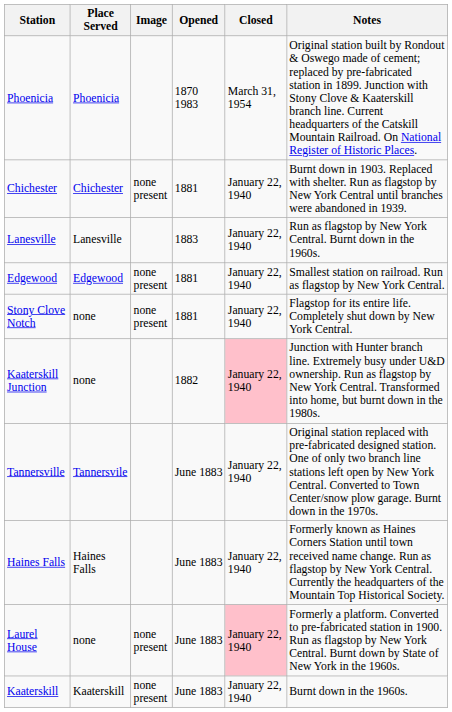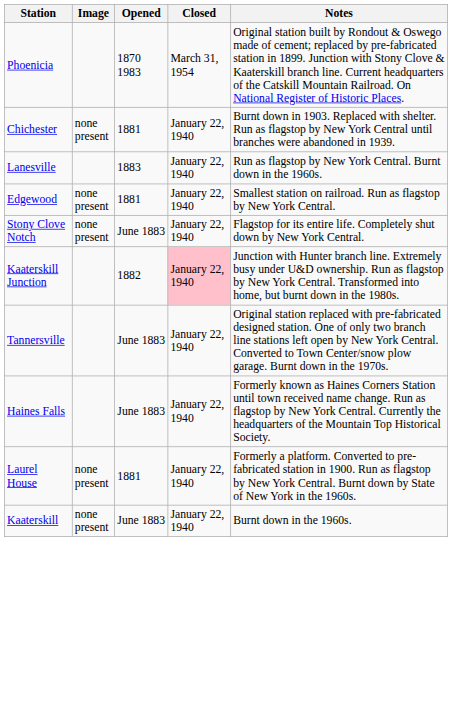 <table class="wikitable">
 <tr>
 <th>Station</th>
-<th>Place Served</th>
 <th>Image</th>
 <th>Opened</th>
 <th>Closed</th>
 <th>Notes</th>
 </tr>
 <tr>
-<td><a href='#'>Phoenicia</a></td>
 <td><a href='#'>Phoenicia</a></td>
 <td></td>
 <td>1870<br>1983</td>
 <td>March 31, 1954</td>
 <td>Original station built by Rondout & Oswego made of cement; replaced by pre-fabricated station in 1899. Junction with Stony Clove & Kaaterskill branch line. Current headquarters of the Catskill Mountain Railroad. On <a href='#'>National Register of Historic Places</a>.</td>
 </tr>
 <tr>
 <td><a href='#'>Chichester</a></td>
-<td><a href='#'>Chichester</a></td>
 <td>none present</td>
 <td>1881</td>
 <td>January 22, 1940</td>
 <td>Burnt down in 1903. Replaced with shelter. Run as flagstop by New York Central until branches were abandoned in 1939.</td>
 </tr>
 <tr>
 <td><a href='#'>Lanesville</a></td>
-<td>Lanesville</td>
 <td></td>
 <td>1883</td>
 <td>January 22, 1940</td>
 <td>Run as flagstop by New York Central. Burnt down in the 1960s.</td>
 </tr>
 <tr>
-<td><a href='#'>Edgewood</a></td>
 <td><a href='#'>Edgewood</a></td>
 <td>none present</td>
 <td>1881</td>
 <td>January 22, 1940</td>
 <td>Smallest station on railroad. Run as flagstop by New York Central.</td>
 </tr>
 <tr>
 <td><a href='#'>Stony Clove Notch</a></td>
-<td>none</td>
 <td>none present</td>
-<td>1881</td>
+<td>June 1883</td>
 <td>January 22, 1940</td>
 <td>Flagstop for its entire life. Completely shut down by New York Central.</td>
 </tr>
 <tr>
 <td><a href='#'>Kaaterskill Junction</a></td>
-<td>none</td>
 <td></td>
 <td>1882</td>
 <td style="background: pink;">January 22, 1940</td>
 <td>Junction with Hunter branch line. Extremely busy under U&D ownership. Run as flagstop by New York Central. Transformed into home, but burnt down in the 1980s.</td>
 </tr>
 <tr>
 <td><a href='#'>Tannersville</a></td>
-<td><a href='#'>Tannersvile</a></td>
 <td></td>
 <td>June 1883</td>
 <td>January 22, 1940</td>
 <td>Original station replaced with pre-fabricated designed station. One of only two branch line stations left open by New York Central. Converted to Town Center/snow plow garage. Burnt down in the 1970s.</td>
 </tr>
 <tr>
 <td><a href='#'>Haines Falls</a></td>
-<td>Haines Falls</td>
 <td></td>
 <td>June 1883</td>
 <td>January 22, 1940</td>
 <td>Formerly known as Haines Corners Station until town received name change. Run as flagstop by New York Central. Currently the headquarters of the Mountain Top Historical Society.</td>
 </tr>
 <tr>
 <td><a href='#'>Laurel House</a></td>
-<td>none</td>
 <td>none present</td>
-<td>June 1883</td>
-<td style="background: pink;">January 22, 1940</td>
+<td>1881</td>
+<td>January 22, 1940</td>
 <td>Formerly a platform. Converted to pre-fabricated station in 1900. Run as flagstop by New York Central. Burnt down by State of New York in the 1960s.</td>
 </tr>
 <tr>
 <td><a href='#'>Kaaterskill</a></td>
-<td>Kaaterskill</td>
 <td>none present</td>
 <td>June 1883</td>
 <td>January 22, 1940</td>
 <td>Burnt down in the 1960s.</td>
 </tr>
 </table>
